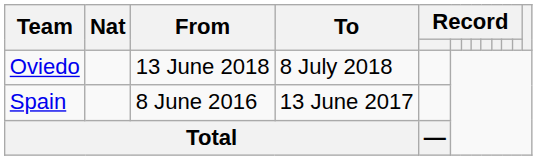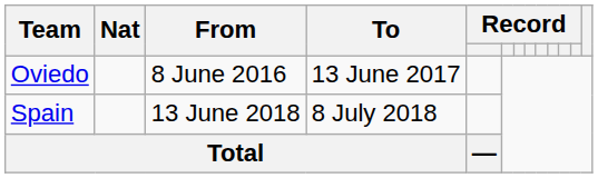 <table class="wikitable" style="text-align: center">
 <tr>
 <th rowspan=2>Team</th>
 <th rowspan=2>Nat</th>
 <th rowspan=2>From</th>
 <th rowspan=2>To</th>
 <th colspan="8">Record</th>
 <th rowspan=2></th>
 </tr>
 <tr>
 <th></th>
 <th></th>
 <th></th>
 <th></th>
 <th></th>
 <th></th>
 <th></th>
 <th></th>
 </tr>
 <tr>
 <td align=left><a href='#'>Oviedo</a></td>
 <td></td>
-<td align=left>13 June 2018</td>
-<td align=left>8 July 2018<br></td>
+<td align=left>8 June 2016</td>
+<td align=left>13 June 2017<br></td>
 <td></td>
 </tr>
 <tr>
 <td align=left><a href='#'>Spain</a></td>
 <td></td>
-<td align=left>8 June 2016</td>
-<td align=left>13 June 2017<br></td>
+<td align=left>13 June 2018</td>
+<td align=left>8 July 2018<br></td>
 <td></td>
 </tr>
 <tr>
 <th colspan=4>Total<br></th>
 <th>—</th>
 </tr>
 </table>
